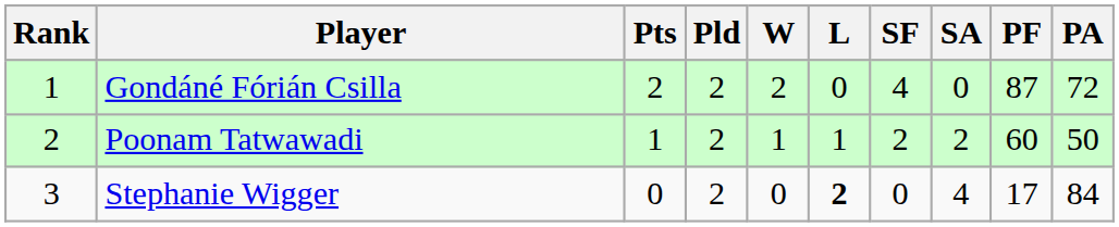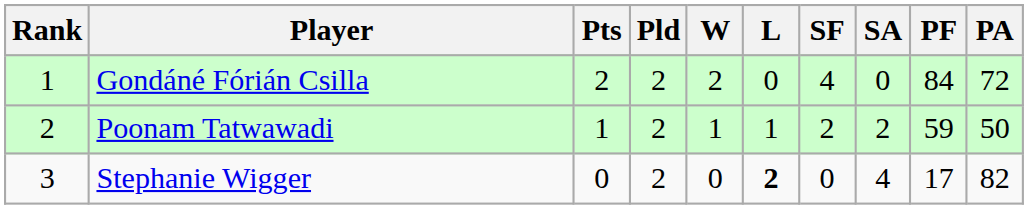 <table class=wikitable style="text-align:center; font-size:90%">
 <tr>
 <th width="20">Rank</th>
 <th width="225">Player</th>
 <th width="20">Pts</th>
 <th width="20">Pld</th>
 <th width="20">W</th>
 <th width="20">L</th>
 <th width="20">SF</th>
 <th width="20">SA</th>
 <th width="20">PF</th>
 <th width="20">PA</th>
 </tr>
 <tr bgcolor="#ccffcc">
 <td>1</td>
 <td style="text-align:left"> <a href='#'>Gondáné Fórián Csilla</a></td>
 <td>2</td>
 <td>2</td>
 <td>2</td>
 <td>0</td>
 <td>4</td>
 <td>0</td>
-<td>87</td>
+<td>84</td>
 <td>72</td>
 </tr>
 <tr bgcolor="#ccffcc">
 <td>2</td>
 <td style="text-align:left"> <a href='#'>Poonam Tatwawadi</a></td>
 <td>1</td>
 <td>2</td>
 <td>1</td>
 <td>1</td>
 <td>2</td>
 <td>2</td>
-<td>60</td>
+<td>59</td>
 <td>50</td>
 </tr>
 <tr>
 <td>3</td>
 <td style="text-align:left"> <a href='#'>Stephanie Wigger</a></td>
 <td>0</td>
 <td>2</td>
 <td>0</td>
 <td><strong>2</strong></td>
 <td>0</td>
 <td>4</td>
 <td>17</td>
-<td>84</td>
+<td>82</td>
 </tr>
 </table>
